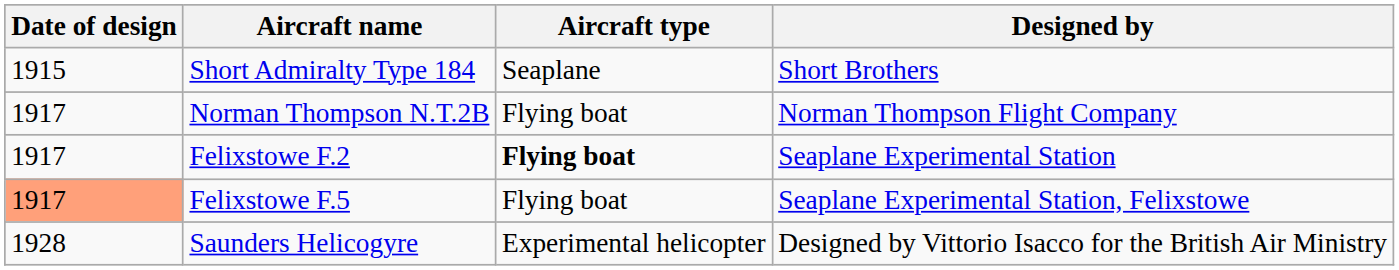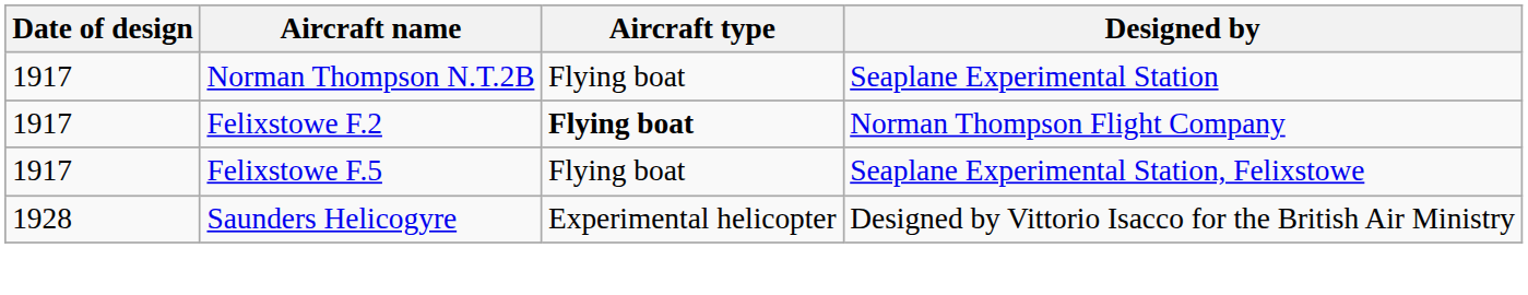 <table class="wikitable">
 <tr>
 <th>Date of design</th>
 <th>Aircraft name</th>
 <th>Aircraft type</th>
 <th>Designed by</th>
 </tr>
 <tr>
-<td>1915</td>
-<td><a href='#'>Short Admiralty Type 184</a></td>
-<td>Seaplane</td>
-<td><a href='#'>Short Brothers</a></td>
-</tr>
-<tr>
 <td>1917</td>
 <td><a href='#'>Norman Thompson N.T.2B</a></td>
 <td>Flying boat</td>
-<td><a href='#'>Norman Thompson Flight Company</a></td>
+<td><a href='#'>Seaplane Experimental Station</a></td>
 </tr>
 <tr>
 <td>1917</td>
 <td><a href='#'>Felixstowe F.2</a></td>
 <td><strong>Flying boat</strong></td>
-<td><a href='#'>Seaplane Experimental Station</a></td>
+<td><a href='#'>Norman Thompson Flight Company</a></td>
 </tr>
 <tr>
-<td style="background: lightsalmon;">1917</td>
+<td>1917</td>
 <td><a href='#'>Felixstowe F.5</a></td>
 <td>Flying boat</td>
 <td><a href='#'>Seaplane Experimental Station, Felixstowe</a></td>
 </tr>
 <tr>
 <td>1928</td>
 <td><a href='#'>Saunders Helicogyre</a></td>
 <td>Experimental helicopter</td>
 <td>Designed by Vittorio Isacco for the British Air Ministry</td>
 </tr>
 </table>
